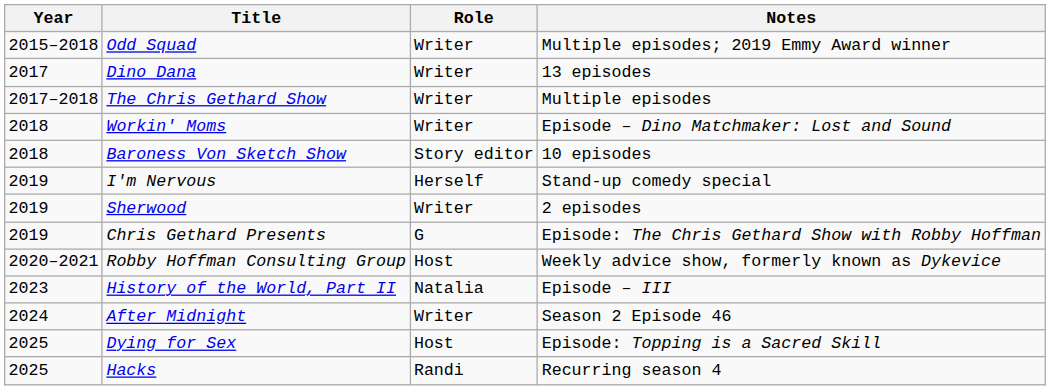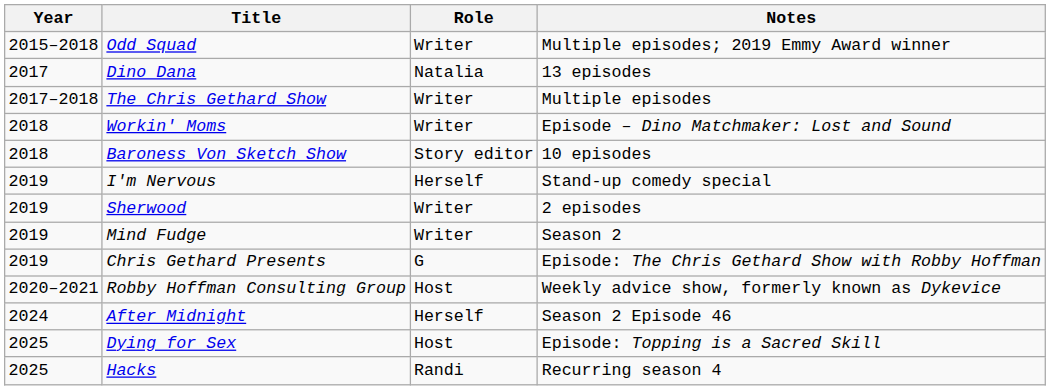 <table class="wikitable">
 <tr>
 <th>Year</th>
 <th>Title</th>
 <th>Role</th>
 <th>Notes</th>
 </tr>
 <tr>
 <td>2015–2018</td>
 <td><em><a href='#'>Odd Squad</a></em></td>
 <td>Writer</td>
 <td>Multiple episodes; 2019 Emmy Award winner</td>
 </tr>
 <tr>
 <td>2017</td>
 <td><em><a href='#'>Dino Dana</a></em></td>
-<td>Writer</td>
+<td>Natalia</td>
 <td>13 episodes</td>
 </tr>
 <tr>
 <td>2017–2018</td>
 <td><em><a href='#'>The Chris Gethard Show</a></em></td>
 <td>Writer</td>
 <td>Multiple episodes</td>
 </tr>
 <tr>
 <td>2018</td>
 <td><em><a href='#'>Workin' Moms</a></em></td>
 <td>Writer</td>
 <td>Episode – <em>Dino Matchmaker: Lost and Sound</em></td>
 </tr>
 <tr>
 <td>2018</td>
 <td><em><a href='#'>Baroness Von Sketch Show</a></em></td>
 <td>Story editor</td>
 <td>10 episodes</td>
 </tr>
 <tr>
 <td>2019</td>
 <td><em>I'm Nervous</em></td>
 <td>Herself</td>
 <td>Stand-up comedy special</td>
 </tr>
 <tr>
 <td>2019</td>
 <td><em><a href='#'>Sherwood</a></em></td>
 <td>Writer</td>
 <td>2 episodes</td>
 </tr>
 <tr>
 <td>2019</td>
+<td><em>Mind Fudge</em></td>
+<td>Writer</td>
+<td>Season 2</td>
+</tr>
+<tr>
+<td>2019</td>
 <td><em>Chris Gethard Presents</em></td>
 <td>G</td>
 <td>Episode: <em>The Chris Gethard Show with Robby Hoffman</em></td>
 </tr>
 <tr>
 <td>2020–2021</td>
 <td><em>Robby Hoffman Consulting Group</em></td>
 <td>Host</td>
 <td>Weekly advice show, formerly known as <em>Dykevice</em></td>
 </tr>
 <tr>
-<td>2023</td>
-<td><em><a href='#'>History of the World, Part II</a></em></td>
-<td>Natalia</td>
-<td>Episode – <em>III</em></td>
-</tr>
-<tr>
 <td>2024</td>
 <td><em><a href='#'>After Midnight</a></em></td>
-<td>Writer</td>
+<td>Herself</td>
 <td>Season 2 Episode 46</td>
 </tr>
 <tr>
 <td>2025</td>
 <td><em><a href='#'>Dying for Sex</a></em></td>
 <td>Host</td>
 <td>Episode: <em>Topping is a Sacred Skill</em></td>
 </tr>
 <tr>
 <td>2025</td>
 <td><em><a href='#'>Hacks</a></em></td>
 <td>Randi</td>
 <td>Recurring season 4</td>
 </tr>
 </table>
